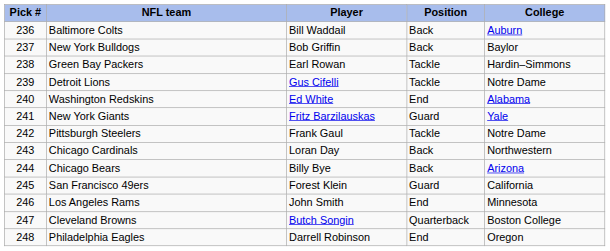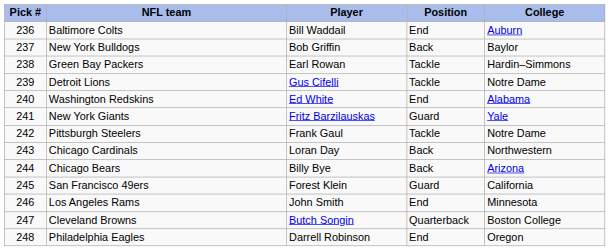 <table class="wikitable sortable sortable" style="width: 100%">
 <tr>
 <th style="background:#A8BDEC;" width=7%>Pick #</th>
 <th width=40% style="background:#A8BDEC;">NFL team</th>
 <th width=20% style="background:#A8BDEC;">Player</th>
 <th width=13% style="background:#A8BDEC;">Position</th>
 <th style="background:#A8BDEC;">College</th>
 </tr>
 <tr>
 <td align=center>236</td>
 <td>Baltimore Colts</td>
 <td>Bill Waddail</td>
-<td>Back</td>
+<td>End</td>
 <td><a href='#'>Auburn</a></td>
 </tr>
 <tr>
 <td align=center>237</td>
 <td>New York Bulldogs</td>
 <td>Bob Griffin</td>
 <td>Back</td>
 <td>Baylor</td>
 </tr>
 <tr>
 <td align=center>238</td>
 <td>Green Bay Packers</td>
 <td>Earl Rowan</td>
 <td>Tackle</td>
 <td>Hardin–Simmons</td>
 </tr>
 <tr>
 <td align=center>239</td>
 <td>Detroit Lions</td>
 <td><a href='#'>Gus Cifelli</a></td>
 <td>Tackle</td>
 <td>Notre Dame</td>
 </tr>
 <tr>
 <td align=center>240</td>
 <td>Washington Redskins</td>
 <td><a href='#'>Ed White</a></td>
 <td>End</td>
 <td><a href='#'>Alabama</a></td>
 </tr>
 <tr>
 <td align=center>241</td>
 <td>New York Giants</td>
 <td><a href='#'>Fritz Barzilauskas</a></td>
 <td>Guard</td>
 <td><a href='#'>Yale</a></td>
 </tr>
 <tr>
 <td align=center>242</td>
 <td>Pittsburgh Steelers</td>
 <td>Frank Gaul</td>
 <td>Tackle</td>
 <td>Notre Dame</td>
 </tr>
 <tr>
 <td align=center>243</td>
 <td>Chicago Cardinals</td>
 <td>Loran Day</td>
 <td>Back</td>
 <td>Northwestern</td>
 </tr>
 <tr>
 <td align=center>244</td>
 <td>Chicago Bears</td>
 <td>Billy Bye</td>
 <td>Back</td>
 <td><a href='#'>Arizona</a></td>
 </tr>
 <tr>
 <td align=center>245</td>
 <td>San Francisco 49ers</td>
 <td>Forest Klein</td>
 <td>Guard</td>
 <td>California</td>
 </tr>
 <tr>
 <td align=center>246</td>
 <td>Los Angeles Rams</td>
 <td>John Smith</td>
 <td>End</td>
 <td>Minnesota</td>
 </tr>
 <tr>
 <td align=center>247</td>
 <td>Cleveland Browns</td>
 <td><a href='#'>Butch Songin</a></td>
 <td>Quarterback</td>
 <td>Boston College</td>
 </tr>
 <tr>
 <td align=center>248</td>
 <td>Philadelphia Eagles</td>
 <td>Darrell Robinson</td>
 <td>End</td>
 <td>Oregon</td>
 </tr>
 </table>
